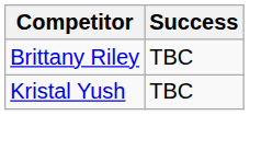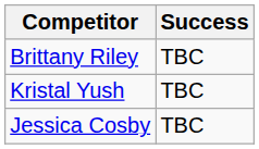 <table class="wikitable">
 <tr>
 <th>Competitor</th>
 <th>Success</th>
 </tr>
 <tr>
 <td><a href='#'>Brittany Riley</a></td>
 <td>TBC</td>
 </tr>
 <tr>
 <td><a href='#'>Kristal Yush</a></td>
 <td>TBC</td>
 </tr>
+<tr>
+<td><a href='#'>Jessica Cosby</a></td>
+<td>TBC</td>
+</tr>
 </table>
